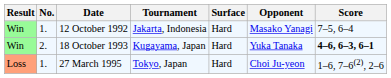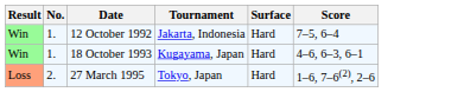 <table class="sortable wikitable" style=font-size:97%>
 <tr>
 <th>Result</th>
 <th>No.</th>
 <th>Date</th>
 <th>Tournament</th>
 <th>Surface</th>
-<th>Opponent</th>
 <th>Score</th>
 </tr>
 <tr style="background:#f0f8ff;">
 <td style="background:#98fb98;">Win</td>
 <td>1.</td>
 <td>12 October 1992</td>
 <td><a href='#'>Jakarta</a>, Indonesia</td>
 <td>Hard</td>
-<td> <a href='#'>Masako Yanagi</a></td>
 <td>7–5, 6–4</td>
 </tr>
 <tr style="background:#f0f8ff;">
 <td style="background:#98fb98;">Win</td>
-<td>2.</td>
+<td>1.</td>
 <td>18 October 1993</td>
 <td><a href='#'>Kugayama</a>, Japan</td>
 <td>Hard</td>
-<td> <a href='#'>Yuka Tanaka</a></td>
-<td><strong>4–6, 6–3, 6–1</strong></td>
+<td>4–6, 6–3, 6–1</td>
 </tr>
 <tr style="background:#f0f8ff;">
 <td style="background:#ffa07a;">Loss</td>
-<td>1.</td>
+<td>2.</td>
 <td>27 March 1995</td>
 <td><a href='#'>Tokyo</a>, Japan</td>
 <td>Hard</td>
-<td> <a href='#'>Choi Ju-yeon</a></td>
 <td>1–6, 7–6<sup>(2)</sup>, 2–6</td>
 </tr>
 </table>
